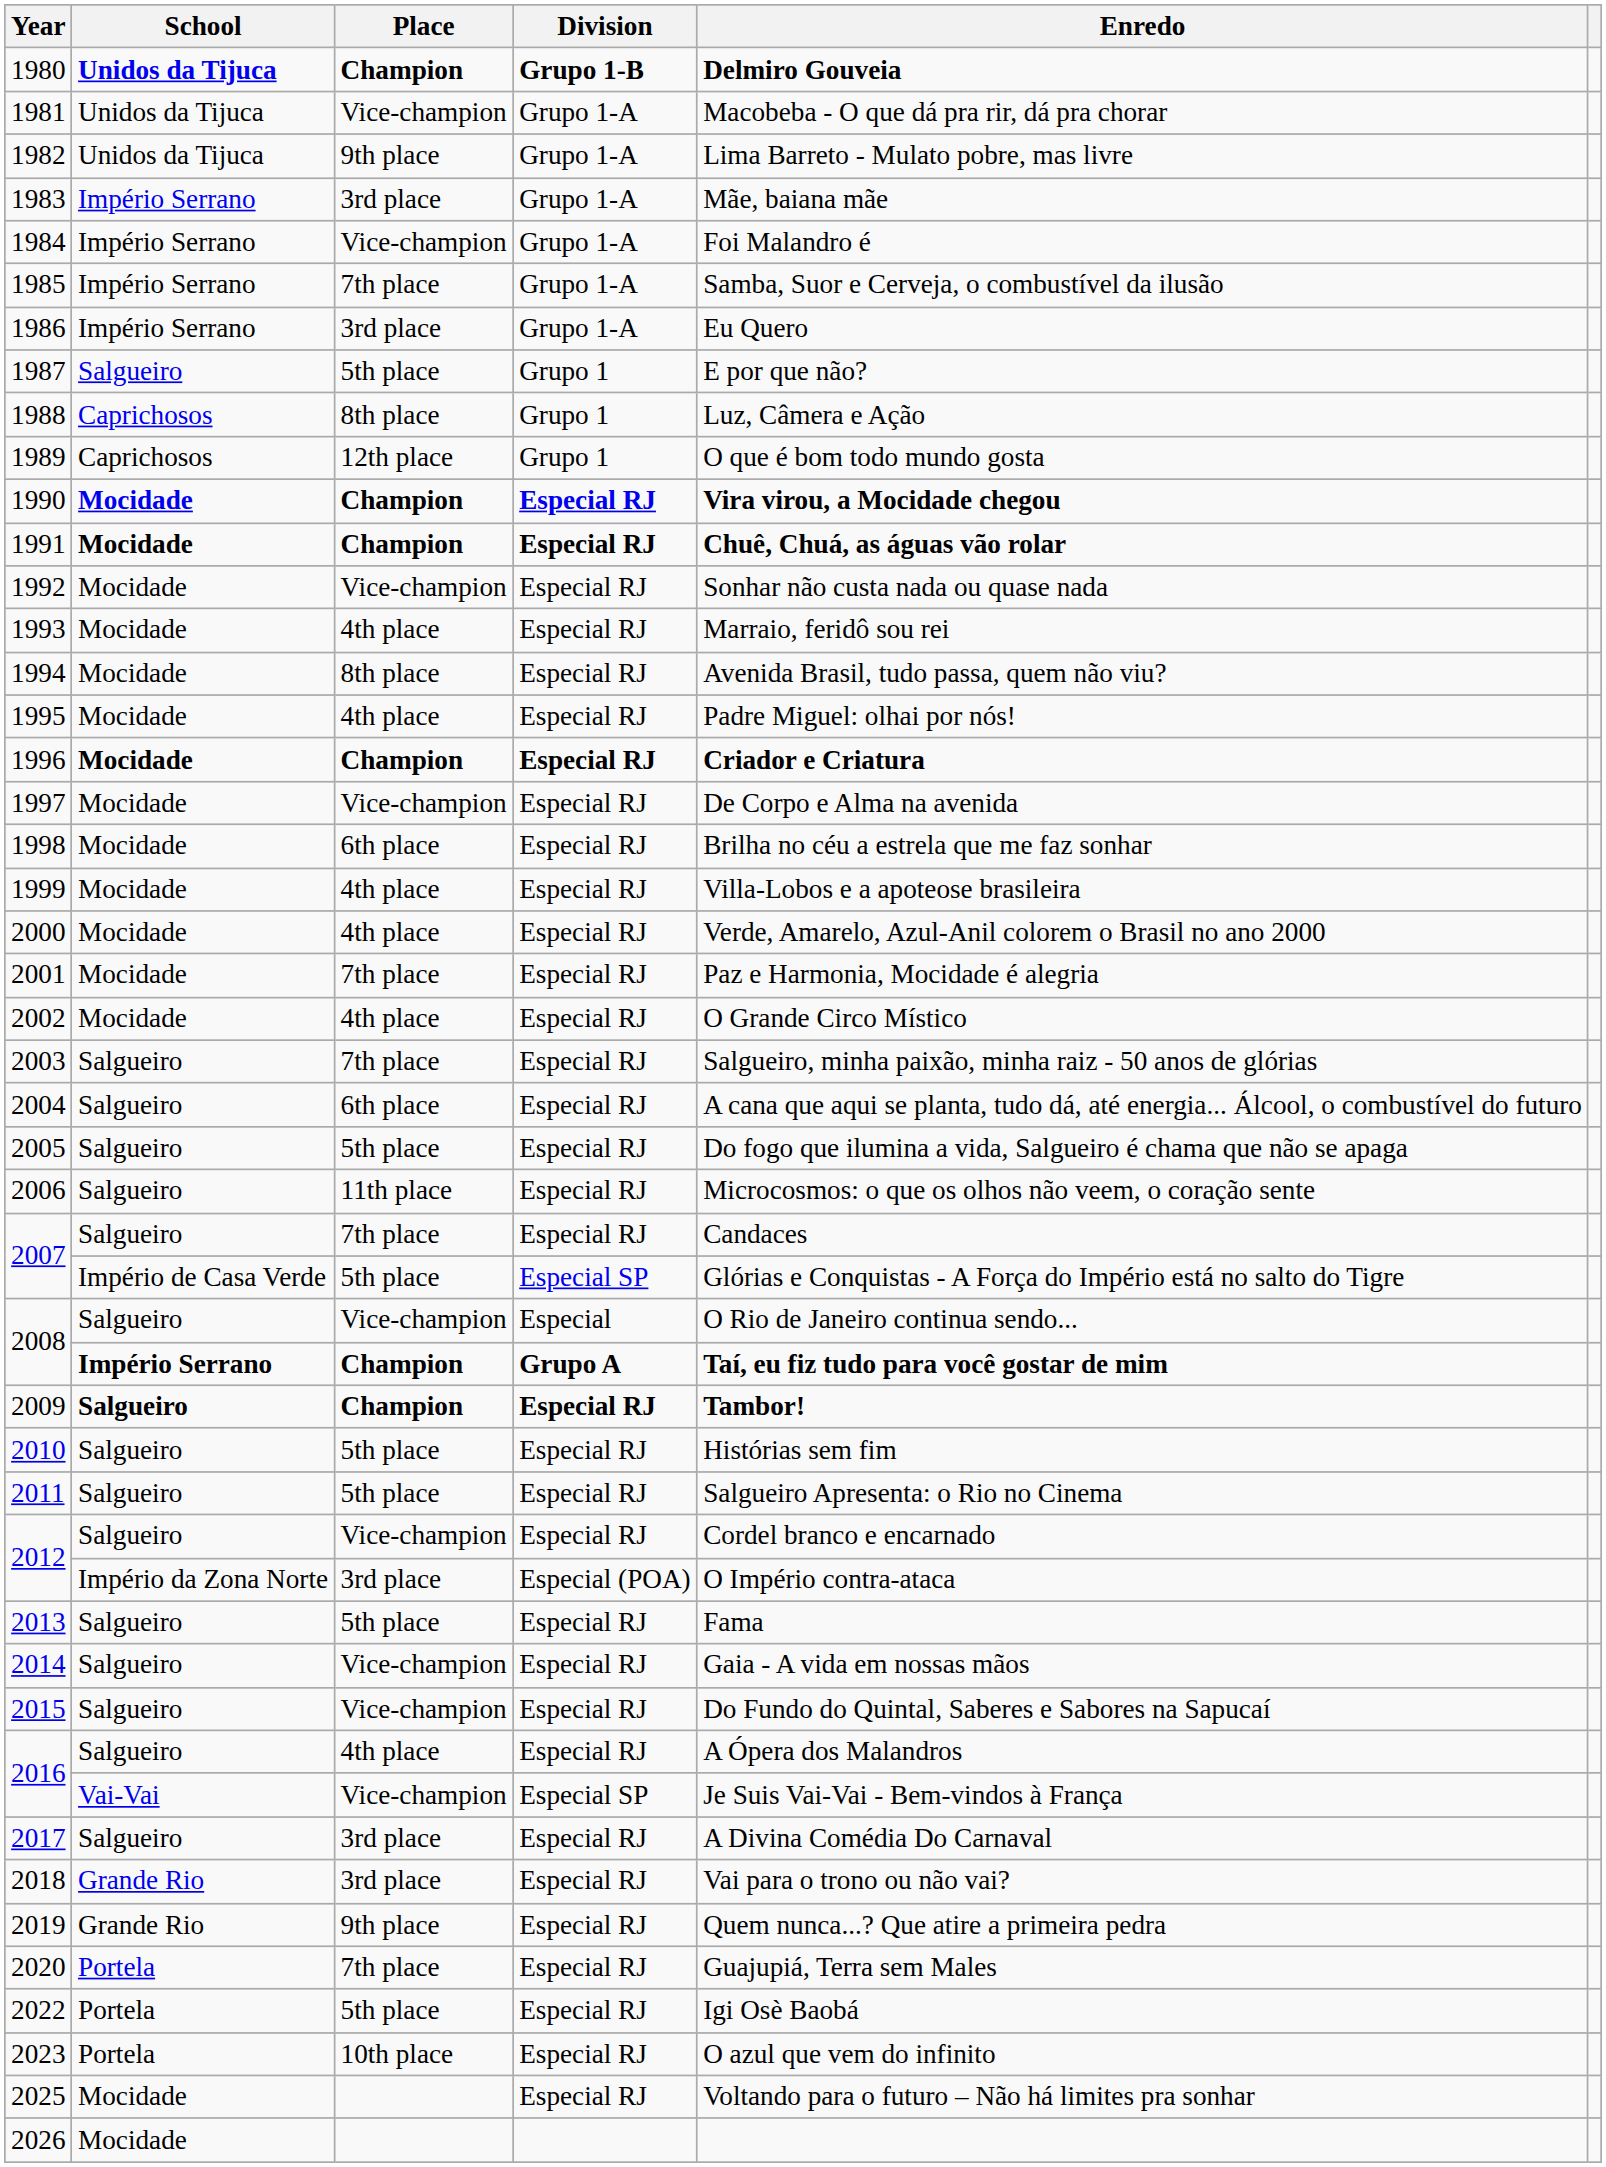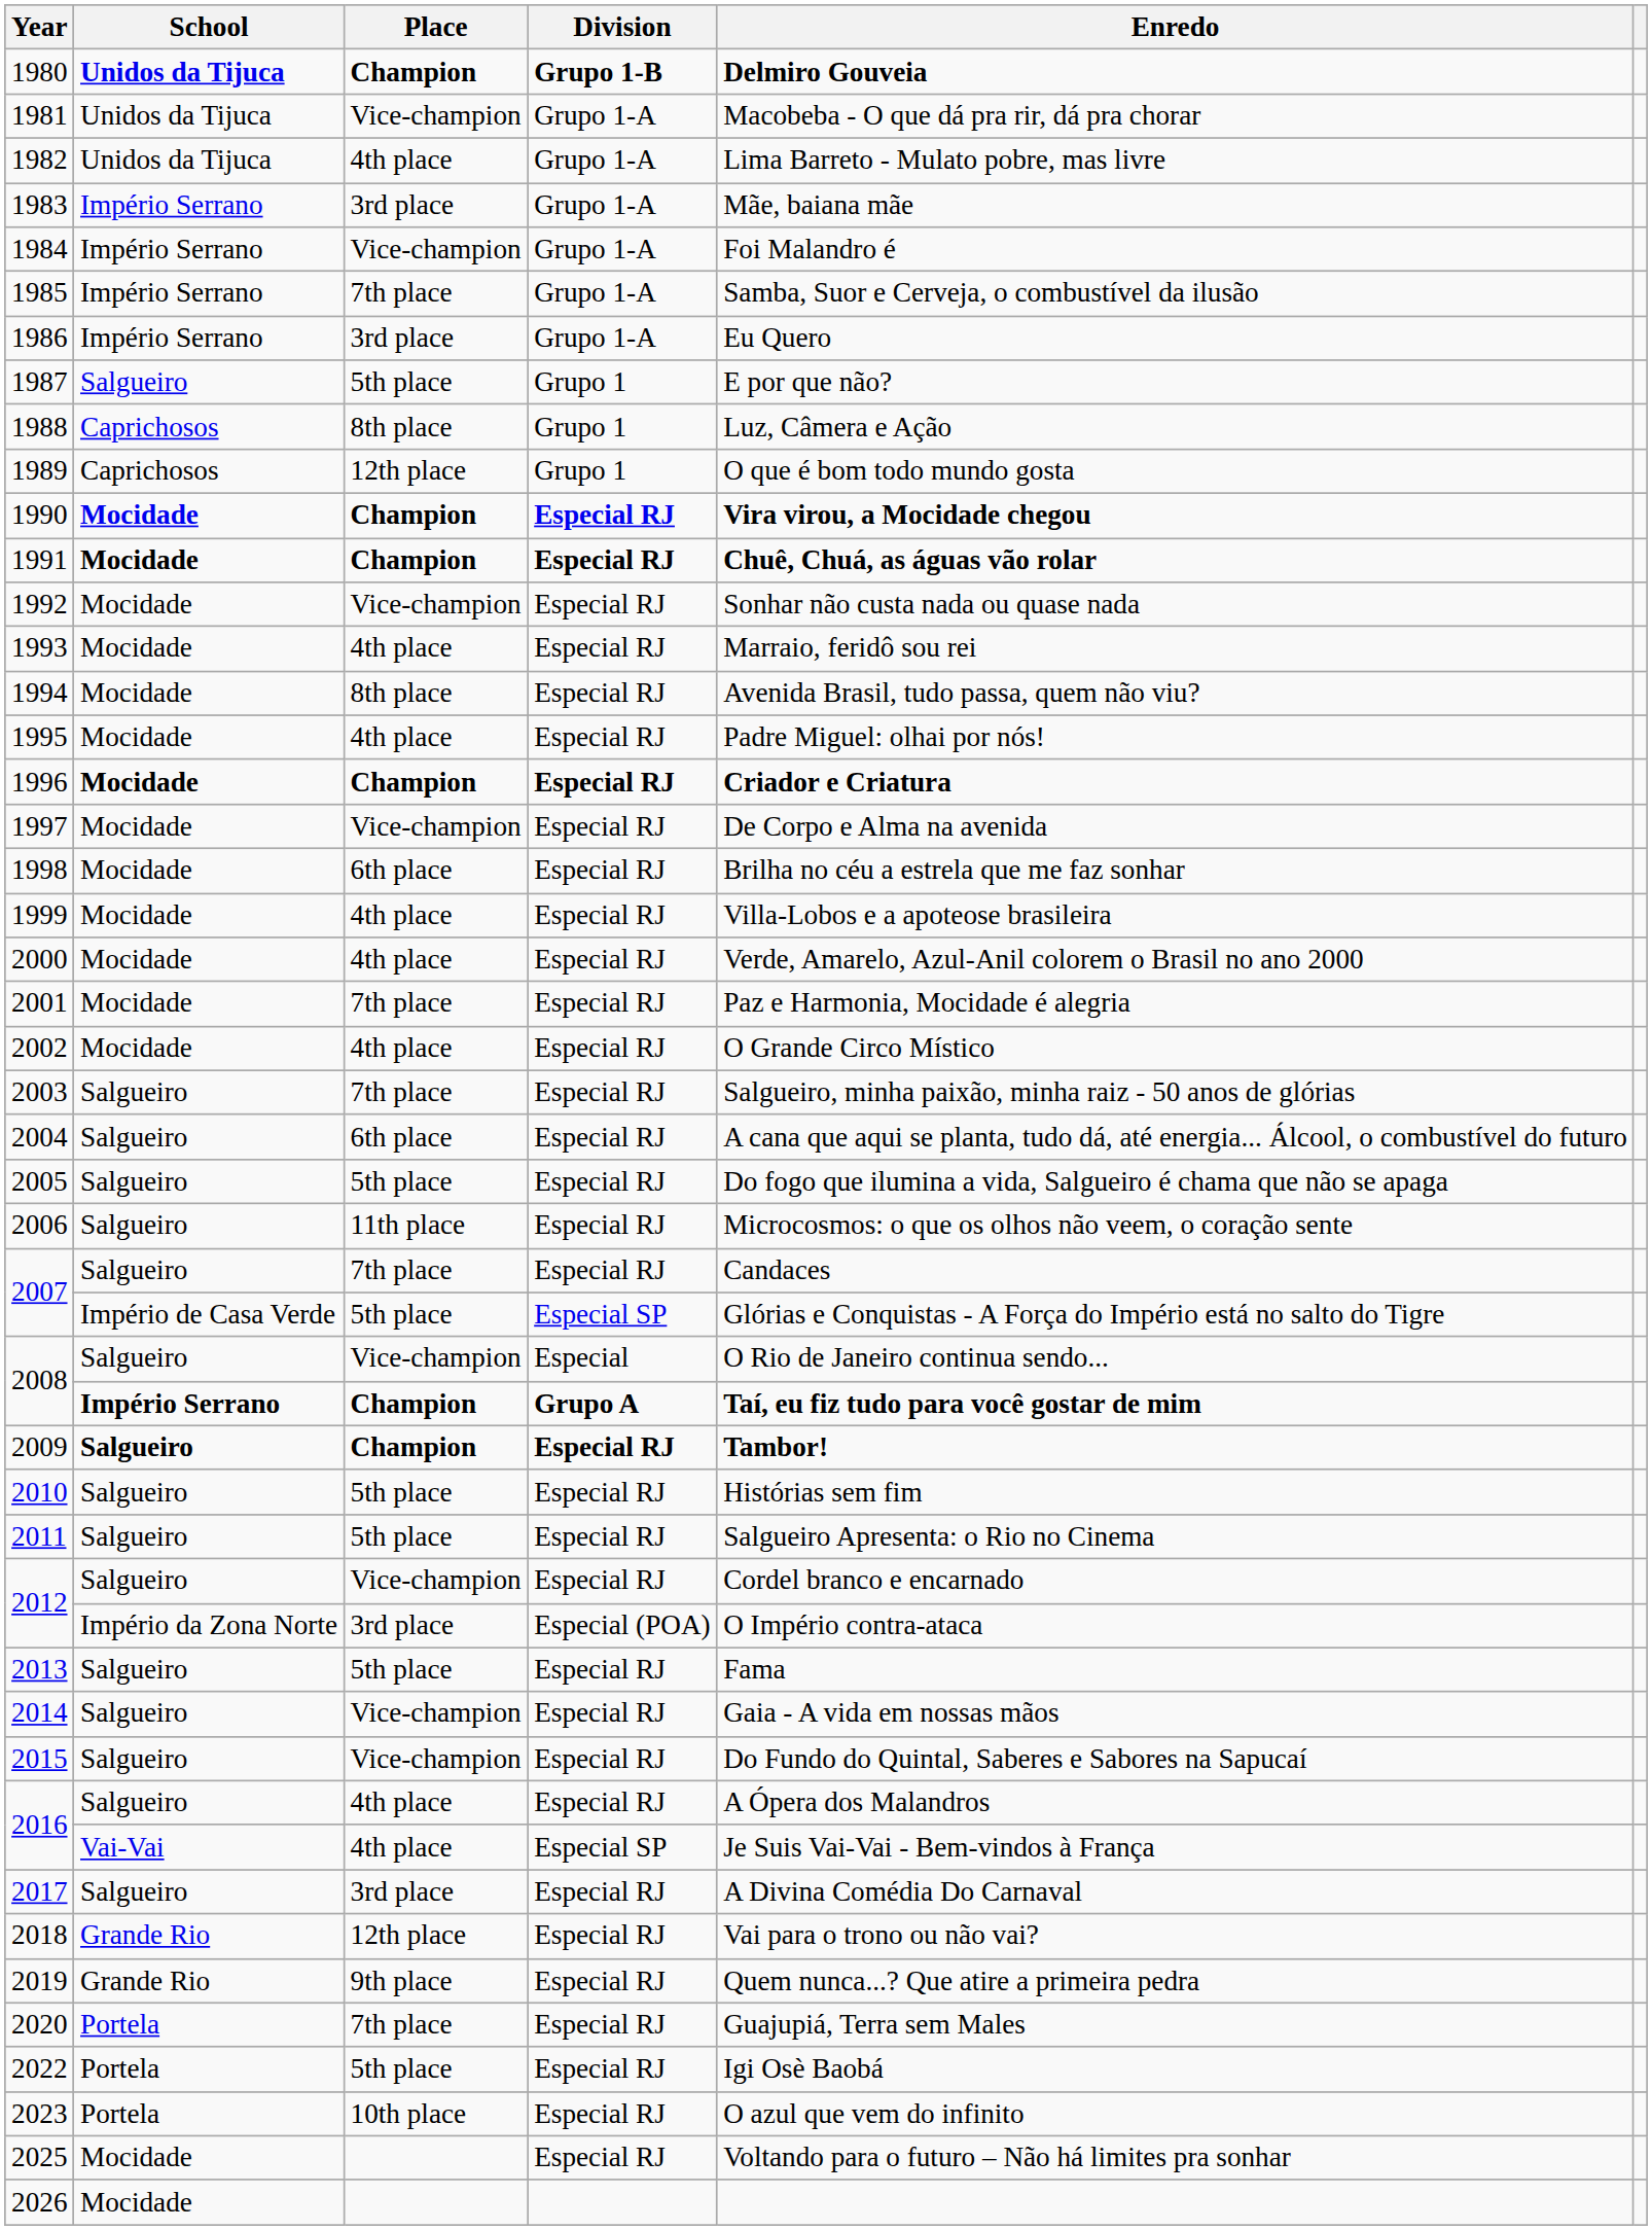 <table class="wikitable sortable">
 <tr>
 <th>Year</th>
 <th>School</th>
 <th>Place</th>
 <th>Division</th>
 <th>Enredo</th>
 <th></th>
 </tr>
 <tr>
 <td>1980</td>
 <td><strong><a href='#'>Unidos da Tijuca</a></strong></td>
 <td><strong>Champion</strong></td>
 <td><strong>Grupo 1-B</strong></td>
 <td><strong>Delmiro Gouveia</strong></td>
 <td></td>
 </tr>
 <tr>
 <td>1981</td>
 <td>Unidos da Tijuca</td>
 <td>Vice-champion</td>
 <td>Grupo 1-A</td>
 <td>Macobeba - O que dá pra rir, dá pra chorar</td>
 <td></td>
 </tr>
 <tr>
 <td>1982</td>
 <td>Unidos da Tijuca</td>
-<td>9th place</td>
+<td>4th place</td>
 <td>Grupo 1-A</td>
 <td>Lima Barreto - Mulato pobre, mas livre</td>
 <td></td>
 </tr>
 <tr>
 <td>1983</td>
 <td><a href='#'>Império Serrano</a></td>
 <td>3rd place</td>
 <td>Grupo 1-A</td>
 <td>Mãe, baiana mãe</td>
 <td></td>
 </tr>
 <tr>
 <td>1984</td>
 <td>Império Serrano</td>
 <td>Vice-champion</td>
 <td>Grupo 1-A</td>
 <td>Foi Malandro é</td>
 <td></td>
 </tr>
 <tr>
 <td>1985</td>
 <td>Império Serrano</td>
 <td>7th place</td>
 <td>Grupo 1-A</td>
 <td>Samba, Suor e Cerveja, o combustível da ilusão</td>
 <td></td>
 </tr>
 <tr>
 <td>1986</td>
 <td>Império Serrano</td>
 <td>3rd place</td>
 <td>Grupo 1-A</td>
 <td>Eu Quero</td>
 <td></td>
 </tr>
 <tr>
 <td>1987</td>
 <td><a href='#'>Salgueiro</a></td>
 <td>5th place</td>
 <td>Grupo 1</td>
 <td>E por que não?</td>
 <td></td>
 </tr>
 <tr>
 <td>1988</td>
 <td><a href='#'>Caprichosos</a></td>
 <td>8th place</td>
 <td>Grupo 1</td>
 <td>Luz, Câmera e Ação</td>
 <td></td>
 </tr>
 <tr>
 <td>1989</td>
 <td>Caprichosos</td>
 <td>12th place</td>
 <td>Grupo 1</td>
 <td>O que é bom todo mundo gosta</td>
 <td></td>
 </tr>
 <tr>
 <td>1990</td>
 <td><a href='#'><strong>Mocidade</strong></a></td>
 <td><strong>Champion</strong></td>
 <td><a href='#'><strong>Especial RJ</strong></a></td>
 <td><strong>Vira virou, a Mocidade chegou</strong></td>
 <td></td>
 </tr>
 <tr>
 <td>1991</td>
 <td><strong>Mocidade</strong></td>
 <td><strong>Champion</strong></td>
 <td><strong>Especial RJ</strong></td>
 <td><strong>Chuê, Chuá, as águas vão rolar</strong></td>
 <td></td>
 </tr>
 <tr>
 <td>1992</td>
 <td>Mocidade</td>
 <td>Vice-champion</td>
 <td>Especial RJ</td>
 <td>Sonhar não custa nada ou quase nada</td>
 <td></td>
 </tr>
 <tr>
 <td>1993</td>
 <td>Mocidade</td>
 <td>4th place</td>
 <td>Especial RJ</td>
 <td>Marraio, feridô sou rei</td>
 <td></td>
 </tr>
 <tr>
 <td>1994</td>
 <td>Mocidade</td>
 <td>8th place</td>
 <td>Especial RJ</td>
 <td>Avenida Brasil, tudo passa, quem não viu?</td>
 <td></td>
 </tr>
 <tr>
 <td>1995</td>
 <td>Mocidade</td>
 <td>4th place</td>
 <td>Especial RJ</td>
 <td>Padre Miguel: olhai por nós!</td>
 <td></td>
 </tr>
 <tr>
 <td>1996</td>
 <td><strong>Mocidade</strong></td>
 <td><strong>Champion</strong></td>
 <td><strong>Especial RJ</strong></td>
 <td><strong>Criador e Criatura</strong></td>
 <td></td>
 </tr>
 <tr>
 <td>1997</td>
 <td>Mocidade</td>
 <td>Vice-champion</td>
 <td>Especial RJ</td>
 <td>De Corpo e Alma na avenida</td>
 <td></td>
 </tr>
 <tr>
 <td>1998</td>
 <td>Mocidade</td>
 <td>6th place</td>
 <td>Especial RJ</td>
 <td>Brilha no céu a estrela que me faz sonhar</td>
 <td></td>
 </tr>
 <tr>
 <td>1999</td>
 <td>Mocidade</td>
 <td>4th place</td>
 <td>Especial RJ</td>
 <td>Villa-Lobos e a apoteose brasileira</td>
 <td></td>
 </tr>
 <tr>
 <td>2000</td>
 <td>Mocidade</td>
 <td>4th place</td>
 <td>Especial RJ</td>
 <td>Verde, Amarelo, Azul-Anil colorem o Brasil no ano 2000</td>
 <td></td>
 </tr>
 <tr>
 <td>2001</td>
 <td>Mocidade</td>
 <td>7th place</td>
 <td>Especial RJ</td>
 <td>Paz e Harmonia, Mocidade é alegria</td>
 <td></td>
 </tr>
 <tr>
 <td>2002</td>
 <td>Mocidade</td>
 <td>4th place</td>
 <td>Especial RJ</td>
 <td>O Grande Circo Místico</td>
 <td></td>
 </tr>
 <tr>
 <td>2003</td>
 <td>Salgueiro</td>
 <td>7th place</td>
 <td>Especial RJ</td>
 <td>Salgueiro, minha paixão, minha raiz - 50 anos de glórias</td>
 <td></td>
 </tr>
 <tr>
 <td>2004</td>
 <td>Salgueiro</td>
 <td>6th place</td>
 <td>Especial RJ</td>
 <td>A cana que aqui se planta, tudo dá, até energia... Álcool, o combustível do futuro</td>
 <td></td>
 </tr>
 <tr>
 <td>2005</td>
 <td>Salgueiro</td>
 <td>5th place</td>
 <td>Especial RJ</td>
 <td>Do fogo que ilumina a vida, Salgueiro é chama que não se apaga</td>
 <td></td>
 </tr>
 <tr>
 <td>2006</td>
 <td>Salgueiro</td>
 <td>11th place</td>
 <td>Especial RJ</td>
 <td>Microcosmos: o que os olhos não veem, o coração sente</td>
 <td></td>
 </tr>
 <tr>
 <td rowspan="2"><a href='#'>2007</a></td>
 <td>Salgueiro</td>
 <td>7th place</td>
 <td>Especial RJ</td>
 <td>Candaces</td>
 <td></td>
 </tr>
 <tr>
 <td>Império de Casa Verde</td>
 <td>5th place</td>
 <td><a href='#'>Especial SP</a></td>
 <td>Glórias e Conquistas - A Força do Império está no salto do Tigre</td>
 <td></td>
 </tr>
 <tr>
 <td rowspan="2">2008</td>
 <td>Salgueiro</td>
 <td>Vice-champion</td>
 <td>Especial</td>
 <td>O Rio de Janeiro continua sendo...</td>
 <td></td>
 </tr>
 <tr>
 <td><strong>Império Serrano</strong></td>
 <td><strong>Champion</strong></td>
 <td><strong>Grupo A</strong></td>
 <td><strong>Taí, eu fiz tudo para você gostar de mim</strong></td>
 <td></td>
 </tr>
 <tr>
 <td>2009</td>
 <td><strong>Salgueiro</strong></td>
 <td><strong>Champion</strong></td>
 <td><strong>Especial RJ</strong></td>
 <td><strong>Tambor!</strong></td>
 <td></td>
 </tr>
 <tr>
 <td><a href='#'>2010</a></td>
 <td>Salgueiro</td>
 <td>5th place</td>
 <td>Especial RJ</td>
 <td>Histórias sem fim</td>
 <td></td>
 </tr>
 <tr>
 <td><a href='#'>2011</a></td>
 <td>Salgueiro</td>
 <td>5th place</td>
 <td>Especial RJ</td>
 <td>Salgueiro Apresenta: o Rio no Cinema</td>
 <td></td>
 </tr>
 <tr>
 <td rowspan="2"><a href='#'>2012</a></td>
 <td>Salgueiro</td>
 <td>Vice-champion</td>
 <td>Especial RJ</td>
 <td>Cordel branco e encarnado</td>
 <td></td>
 </tr>
 <tr>
 <td>Império da Zona Norte</td>
 <td>3rd place</td>
 <td>Especial (POA)</td>
 <td>O Império contra-ataca</td>
 <td></td>
 </tr>
 <tr>
 <td><a href='#'>2013</a></td>
 <td>Salgueiro</td>
 <td>5th place</td>
 <td>Especial RJ</td>
 <td>Fama</td>
 <td></td>
 </tr>
 <tr>
 <td><a href='#'>2014</a></td>
 <td>Salgueiro</td>
 <td>Vice-champion</td>
 <td>Especial RJ</td>
 <td>Gaia - A vida em nossas mãos</td>
 <td></td>
 </tr>
 <tr>
 <td><a href='#'>2015</a></td>
 <td>Salgueiro</td>
 <td>Vice-champion</td>
 <td>Especial RJ</td>
 <td>Do Fundo do Quintal, Saberes e Sabores na Sapucaí</td>
 <td></td>
 </tr>
 <tr>
 <td rowspan="2"><a href='#'>2016</a></td>
 <td>Salgueiro</td>
 <td>4th place</td>
 <td>Especial RJ</td>
 <td>A Ópera dos Malandros</td>
 <td></td>
 </tr>
 <tr>
 <td><a href='#'>Vai-Vai</a></td>
-<td>Vice-champion</td>
+<td>4th place</td>
 <td>Especial SP</td>
 <td>Je Suis Vai-Vai - Bem-vindos à França</td>
 <td></td>
 </tr>
 <tr>
 <td><a href='#'>2017</a></td>
 <td>Salgueiro</td>
 <td>3rd place</td>
 <td>Especial RJ</td>
 <td>A Divina Comédia Do Carnaval</td>
 <td></td>
 </tr>
 <tr>
 <td>2018</td>
 <td><a href='#'>Grande Rio</a></td>
-<td>3rd place</td>
+<td>12th place</td>
 <td>Especial RJ</td>
 <td>Vai para o trono ou não vai?</td>
 <td></td>
 </tr>
 <tr>
 <td>2019</td>
 <td>Grande Rio</td>
 <td>9th place</td>
 <td>Especial RJ</td>
 <td>Quem nunca...? Que atire a primeira pedra</td>
 <td></td>
 </tr>
 <tr>
 <td>2020</td>
 <td><a href='#'>Portela</a></td>
 <td>7th place</td>
 <td>Especial RJ</td>
 <td>Guajupiá, Terra sem Males</td>
 <td></td>
 </tr>
 <tr>
 <td>2022</td>
 <td>Portela</td>
 <td>5th place</td>
 <td>Especial RJ</td>
 <td>Igi Osè Baobá</td>
 <td></td>
 </tr>
 <tr>
 <td>2023</td>
 <td>Portela</td>
 <td>10th place</td>
 <td>Especial RJ</td>
 <td>O azul que vem do infinito</td>
 <td></td>
 </tr>
 <tr>
 <td>2025</td>
 <td>Mocidade</td>
 <td></td>
 <td>Especial RJ</td>
 <td>Voltando para o futuro – Não há limites pra sonhar</td>
 <td></td>
 </tr>
 <tr>
 <td>2026</td>
 <td>Mocidade</td>
 <td></td>
 <td></td>
 <td></td>
 <td></td>
 </tr>
 </table>
